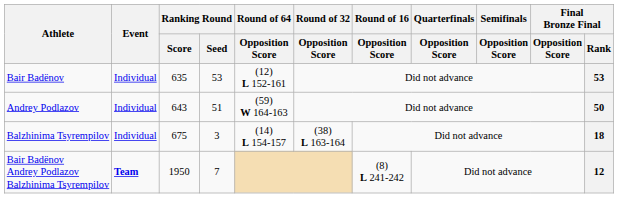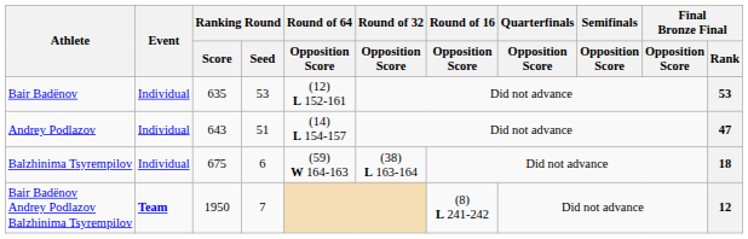 <table class="wikitable" style="font-size:90%">
 <tr>
 <th rowspan="2">Athlete</th>
 <th rowspan="2">Event</th>
 <th colspan="2">Ranking Round</th>
 <th>Round of 64</th>
 <th>Round of 32</th>
 <th>Round of 16</th>
 <th>Quarterfinals</th>
 <th>Semifinals</th>
 <th colspan="2">Final<br>Bronze Final</th>
 </tr>
 <tr>
 <th>Score</th>
 <th>Seed</th>
 <th>Opposition<br>Score</th>
 <th>Opposition<br>Score</th>
 <th>Opposition<br>Score</th>
 <th>Opposition<br>Score</th>
 <th>Opposition<br>Score</th>
 <th>Opposition<br>Score</th>
 <th>Rank</th>
 </tr>
 <tr>
 <td><a href='#'>Bair Badënov</a></td>
 <td><a href='#'>Individual</a></td>
 <td align="center">635</td>
 <td align="center">53</td>
 <td align="center"> (12)<br><strong>L</strong>  152-161</td>
 <td colspan="5" align="center">Did not advance</td>
 <th align=center>53</th>
 </tr>
 <tr>
 <td><a href='#'>Andrey Podlazov</a></td>
 <td><a href='#'>Individual</a></td>
 <td align="center">643</td>
 <td align="center">51</td>
-<td align="center"> (59)<br><strong>W</strong>  164-163</td>
+<td align="center"> (14)<br><strong>L</strong>  154-157</td>
 <td colspan="5" align="center">Did not advance</td>
-<th align=center>50</th>
+<th align=center>47</th>
 </tr>
 <tr>
 <td><a href='#'>Balzhinima Tsyrempilov</a></td>
 <td><a href='#'>Individual</a></td>
 <td align="center">675</td>
-<td align="center">3</td>
-<td align="center"> (14)<br><strong>L</strong>  154-157</td>
+<td align="center">6</td>
+<td align="center"> (59)<br><strong>W</strong>  164-163</td>
 <td align="center"> (38)<br><strong>L</strong>  163-164</td>
 <td colspan="4" align="center">Did not advance</td>
 <th align=center>18</th>
 </tr>
 <tr>
 <td><a href='#'>Bair Badënov</a><br><a href='#'>Andrey Podlazov</a><br><a href='#'>Balzhinima Tsyrempilov</a></td>
 <td><strong><a href='#'>Team</a></strong></td>
 <td align="center">1950</td>
 <td align="center">7</td>
 <td colspan ="2" bgcolor = "wheat"></td>
 <td align="center"> (8)<br><strong>L</strong> 241-242</td>
 <td colspan="3" align="center">Did not advance</td>
 <th align=center>12</th>
 </tr>
 </table>
